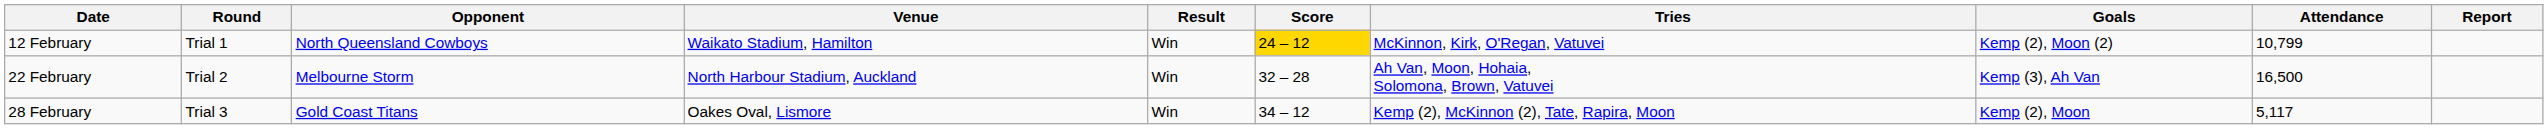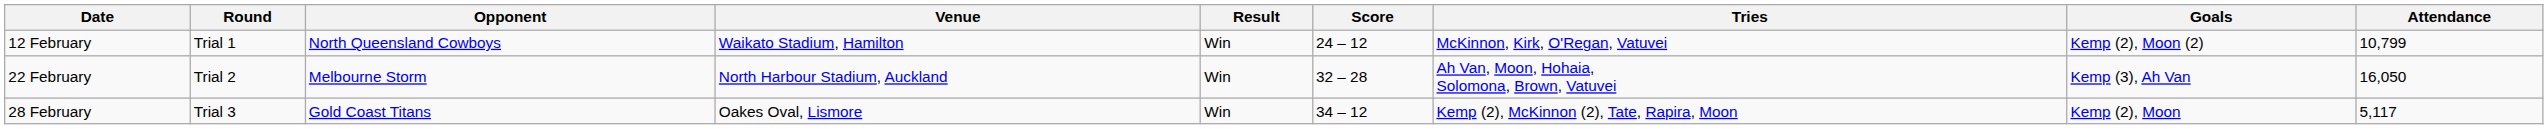 <table class="wikitable" style="font-size:75%;" width="100%">
 <tr>
 <th>Date</th>
 <th>Round</th>
 <th>Opponent</th>
 <th>Venue</th>
 <th>Result</th>
 <th>Score</th>
 <th>Tries</th>
 <th>Goals</th>
 <th>Attendance</th>
-<th>Report</th>
 </tr>
 <tr>
 <td>12 February</td>
 <td>Trial 1</td>
 <td> <a href='#'>North Queensland Cowboys</a></td>
 <td><a href='#'>Waikato Stadium</a>, <a href='#'>Hamilton</a></td>
 <td>Win</td>
-<td style="background: gold;">24 – 12</td>
+<td>24 – 12</td>
 <td><a href='#'>McKinnon</a>, <a href='#'>Kirk</a>, <a href='#'>O'Regan</a>, <a href='#'>Vatuvei</a></td>
 <td><a href='#'>Kemp</a> (2), <a href='#'>Moon</a> (2)</td>
 <td>10,799</td>
-<td></td>
 </tr>
 <tr>
 <td>22 February</td>
 <td>Trial 2</td>
 <td> <a href='#'>Melbourne Storm</a></td>
 <td><a href='#'>North Harbour Stadium</a>, <a href='#'>Auckland</a></td>
 <td>Win</td>
 <td>32 – 28</td>
 <td><a href='#'>Ah Van</a>, <a href='#'>Moon</a>, <a href='#'>Hohaia</a>,<br> <a href='#'>Solomona</a>, <a href='#'>Brown</a>, <a href='#'>Vatuvei</a></td>
 <td><a href='#'>Kemp</a> (3), <a href='#'>Ah Van</a></td>
-<td>16,500</td>
-<td></td>
+<td>16,050</td>
 </tr>
 <tr>
 <td>28 February</td>
 <td>Trial 3</td>
 <td> <a href='#'>Gold Coast Titans</a></td>
 <td>Oakes Oval, <a href='#'>Lismore</a></td>
 <td>Win</td>
 <td>34 – 12</td>
 <td><a href='#'>Kemp</a> (2), <a href='#'>McKinnon</a> (2), <a href='#'>Tate</a>, <a href='#'>Rapira</a>, <a href='#'>Moon</a></td>
 <td><a href='#'>Kemp</a> (2), <a href='#'>Moon</a></td>
 <td>5,117</td>
-<td></td>
 </tr>
 </table>
